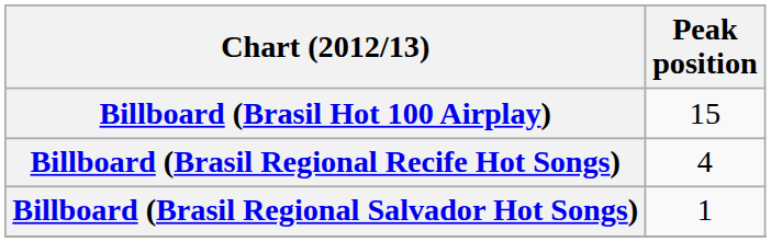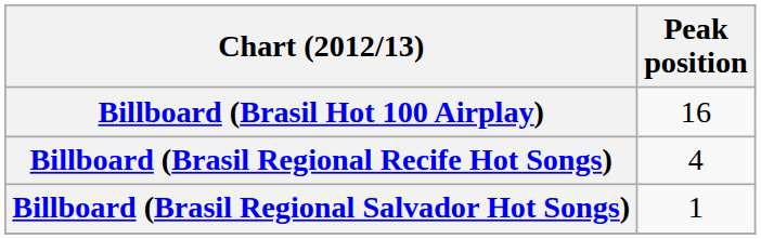 <table class="wikitable sortable plainrowheaders" style="text-align:center">
 <tr>
 <th scope="col">Chart (2012/13)</th>
 <th scope="col">Peak<br> position</th>
 </tr>
 <tr>
 <th scope="row"><a href='#'>Billboard</a> (<a href='#'>Brasil Hot 100 Airplay</a>)</th>
-<td>15</td>
+<td>16</td>
 </tr>
 <tr>
 <th scope="row"><a href='#'>Billboard</a> (<a href='#'>Brasil Regional Recife Hot Songs</a>)</th>
 <td>4</td>
 </tr>
 <tr>
 <th scope="row"><a href='#'>Billboard</a> (<a href='#'>Brasil Regional Salvador Hot Songs</a>)</th>
 <td>1</td>
 </tr>
 <tr>
 </tr>
 </table>
